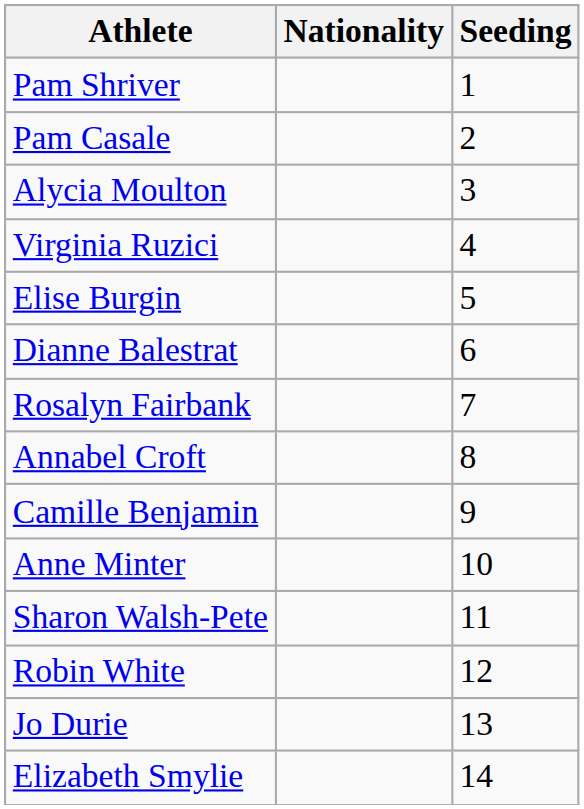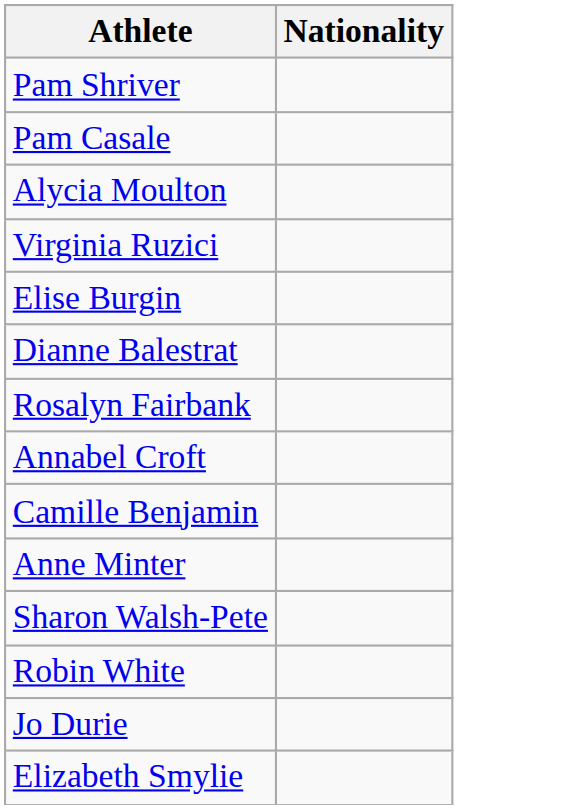 <table class="wikitable" border="1">
 <tr>
 <th>Athlete</th>
 <th>Nationality</th>
-<th>Seeding</th>
 </tr>
 <tr>
 <td><a href='#'>Pam Shriver</a></td>
 <td></td>
-<td>1</td>
 </tr>
 <tr>
 <td><a href='#'>Pam Casale</a></td>
 <td></td>
-<td>2</td>
 </tr>
 <tr>
 <td><a href='#'>Alycia Moulton</a></td>
 <td></td>
-<td>3</td>
 </tr>
 <tr>
 <td><a href='#'>Virginia Ruzici</a></td>
 <td></td>
-<td>4</td>
 </tr>
 <tr>
 <td><a href='#'>Elise Burgin</a></td>
 <td></td>
-<td>5</td>
 </tr>
 <tr>
 <td><a href='#'>Dianne Balestrat</a></td>
 <td></td>
-<td>6</td>
 </tr>
 <tr>
 <td><a href='#'>Rosalyn Fairbank</a></td>
 <td></td>
-<td>7</td>
 </tr>
 <tr>
 <td><a href='#'>Annabel Croft</a></td>
 <td></td>
-<td>8</td>
 </tr>
 <tr>
 <td><a href='#'>Camille Benjamin</a></td>
 <td></td>
-<td>9</td>
 </tr>
 <tr>
 <td><a href='#'>Anne Minter</a></td>
 <td></td>
-<td>10</td>
 </tr>
 <tr>
 <td><a href='#'>Sharon Walsh-Pete</a></td>
 <td></td>
-<td>11</td>
 </tr>
 <tr>
 <td><a href='#'>Robin White</a></td>
 <td></td>
-<td>12</td>
 </tr>
 <tr>
 <td><a href='#'>Jo Durie</a></td>
 <td></td>
-<td>13</td>
 </tr>
 <tr>
 <td><a href='#'>Elizabeth Smylie</a></td>
 <td></td>
-<td>14</td>
 </tr>
 </table>
